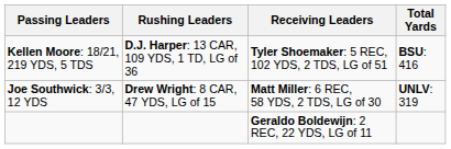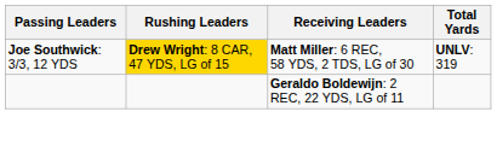 <table class="wikitable">
 <tr>
 <th>Passing Leaders</th>
 <th>Rushing Leaders</th>
 <th>Receiving Leaders</th>
 <th>Total Yards</th>
 </tr>
 <tr>
-<td><strong>Kellen Moore</strong>: 18/21, 219 YDS, 5 TDS</td>
-<td><strong>D.J. Harper</strong>: 13 CAR, 109 YDS, 1 TD, LG of 36</td>
-<td><strong>Tyler Shoemaker</strong>: 5 REC, 102 YDS, 2 TDS, LG of 51</td>
-<td><strong>BSU</strong>: 416</td>
-</tr>
-<tr>
 <td><strong>Joe Southwick</strong>: 3/3, 12 YDS</td>
-<td><strong>Drew Wright</strong>: 8 CAR, 47 YDS, LG of 15</td>
+<td style="background: gold;"><strong>Drew Wright</strong>: 8 CAR, 47 YDS, LG of 15</td>
 <td><strong>Matt Miller</strong>: 6 REC, 58 YDS, 2 TDS, LG of 30</td>
 <td><strong>UNLV</strong>: 319</td>
 </tr>
 <tr>
 <td></td>
 <td></td>
 <td><strong>Geraldo Boldewijn</strong>: 2 REC, 22 YDS, LG of 11</td>
 <td></td>
 </tr>
 </table>
